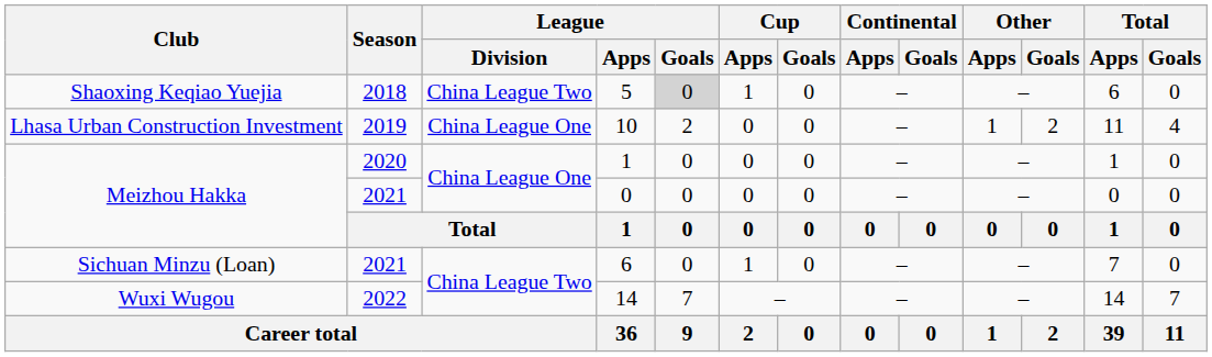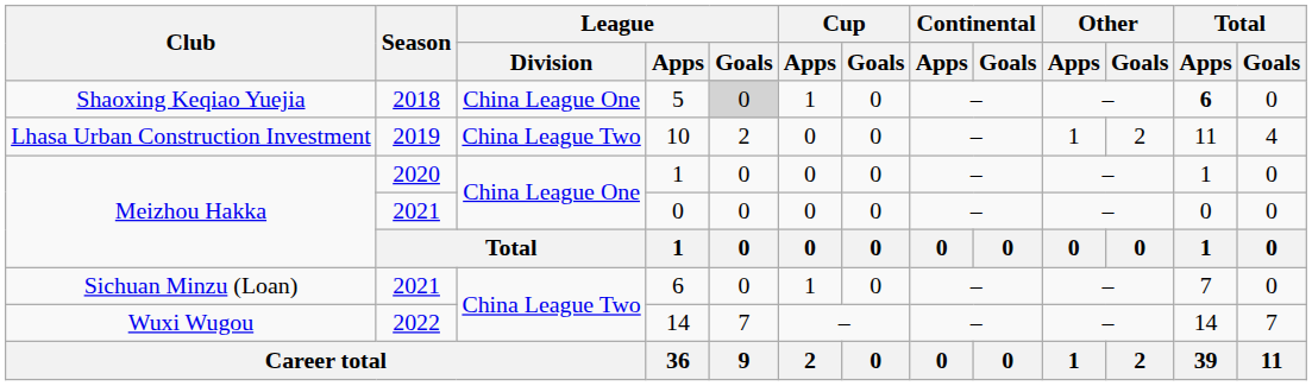 <table class="wikitable" style="text-align: center">
 <tr>
 <th rowspan="2">Club</th>
 <th rowspan="2">Season</th>
 <th colspan="3">League</th>
 <th colspan="2">Cup</th>
 <th colspan="2">Continental</th>
 <th colspan="2">Other</th>
 <th colspan="2">Total</th>
 </tr>
 <tr>
 <th>Division</th>
 <th>Apps</th>
 <th>Goals</th>
 <th>Apps</th>
 <th>Goals</th>
 <th>Apps</th>
 <th>Goals</th>
 <th>Apps</th>
 <th>Goals</th>
 <th>Apps</th>
 <th>Goals</th>
 </tr>
 <tr>
 <td><a href='#'>Shaoxing Keqiao Yuejia</a></td>
 <td><a href='#'>2018</a></td>
-<td><a href='#'>China League Two</a></td>
+<td><a href='#'>China League One</a></td>
 <td>5</td>
 <td style="background: lightgrey;">0</td>
 <td>1</td>
 <td>0</td>
 <td colspan="2">–</td>
 <td colspan="2">–</td>
-<td>6</td>
+<td><strong>6</strong></td>
 <td>0</td>
 </tr>
 <tr>
 <td><a href='#'>Lhasa Urban Construction Investment</a></td>
 <td><a href='#'>2019</a></td>
-<td><a href='#'>China League One</a></td>
+<td><a href='#'>China League Two</a></td>
 <td>10</td>
 <td>2</td>
 <td>0</td>
 <td>0</td>
 <td colspan="2">–</td>
 <td>1</td>
 <td>2</td>
 <td>11</td>
 <td>4</td>
 </tr>
 <tr>
 <td rowspan="3"><a href='#'>Meizhou Hakka</a></td>
 <td><a href='#'>2020</a></td>
 <td rowspan="2"><a href='#'>China League One</a></td>
 <td>1</td>
 <td>0</td>
 <td>0</td>
 <td>0</td>
 <td colspan="2">–</td>
 <td colspan="2">–</td>
 <td>1</td>
 <td>0</td>
 </tr>
 <tr>
 <td><a href='#'>2021</a></td>
 <td>0</td>
 <td>0</td>
 <td>0</td>
 <td>0</td>
 <td colspan="2">–</td>
 <td colspan="2">–</td>
 <td>0</td>
 <td>0</td>
 </tr>
 <tr>
 <th colspan=2>Total</th>
 <th>1</th>
 <th>0</th>
 <th>0</th>
 <th>0</th>
 <th>0</th>
 <th>0</th>
 <th>0</th>
 <th>0</th>
 <th>1</th>
 <th>0</th>
 </tr>
 <tr>
 <td><a href='#'>Sichuan Minzu</a> (Loan)</td>
 <td><a href='#'>2021</a></td>
 <td rowspan=2><a href='#'>China League Two</a></td>
 <td>6</td>
 <td>0</td>
 <td>1</td>
 <td>0</td>
 <td colspan="2">–</td>
 <td colspan="2">–</td>
 <td>7</td>
 <td>0</td>
 </tr>
 <tr>
 <td><a href='#'>Wuxi Wugou</a></td>
 <td><a href='#'>2022</a></td>
 <td>14</td>
 <td>7</td>
 <td colspan="2">–</td>
 <td colspan="2">–</td>
 <td colspan="2">–</td>
 <td>14</td>
 <td>7</td>
 </tr>
 <tr>
 <th colspan=3>Career total</th>
 <th>36</th>
 <th>9</th>
 <th>2</th>
 <th>0</th>
 <th>0</th>
 <th>0</th>
 <th>1</th>
 <th>2</th>
 <th>39</th>
 <th>11</th>
 </tr>
 </table>
